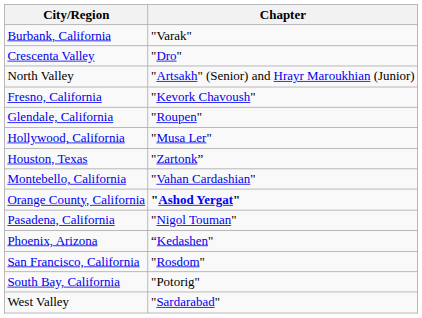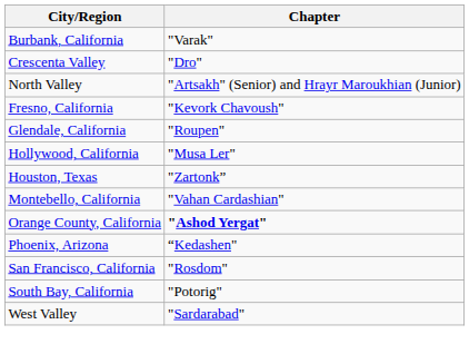 <table class="wikitable">
 <tr>
 <th>City/Region</th>
 <th>Chapter</th>
 </tr>
 <tr>
 <td><a href='#'>Burbank, California</a></td>
 <td>"Varak"</td>
 </tr>
 <tr>
 <td><a href='#'>Crescenta Valley</a></td>
 <td>"<a href='#'>Dro</a>"</td>
 </tr>
 <tr>
 <td>North Valley</td>
 <td>"<a href='#'>Artsakh</a>" (Senior) and <a href='#'>Hrayr Maroukhian</a> (Junior)</td>
 </tr>
 <tr>
 <td><a href='#'>Fresno, California</a></td>
 <td>"<a href='#'>Kevork Chavoush</a>"</td>
 </tr>
 <tr>
 <td><a href='#'>Glendale, California</a></td>
 <td>"<a href='#'>Roupen</a>"</td>
 </tr>
 <tr>
 <td><a href='#'>Hollywood, California</a></td>
 <td>"<a href='#'>Musa Ler</a>"</td>
 </tr>
 <tr>
 <td><a href='#'>Houston, Texas</a></td>
 <td>"<a href='#'>Zartonk</a>”</td>
 </tr>
 <tr>
 <td><a href='#'>Montebello, California</a></td>
 <td>"<a href='#'>Vahan Cardashian</a>"</td>
 </tr>
 <tr>
 <td><a href='#'>Orange County, California</a></td>
 <td><strong>"<a href='#'>Ashod Yergat</a>"</strong></td>
 </tr>
 <tr>
-<td><a href='#'>Pasadena, California</a></td>
-<td>"<a href='#'>Nigol Touman</a>"</td>
-</tr>
-<tr>
 <td><a href='#'>Phoenix, Arizona</a></td>
 <td>“<a href='#'>Kedashen</a>"</td>
 </tr>
 <tr>
 <td><a href='#'>San Francisco, California</a></td>
 <td>"<a href='#'>Rosdom</a>"</td>
 </tr>
 <tr>
 <td><a href='#'>South Bay, California</a></td>
 <td>"Potorig"</td>
 </tr>
 <tr>
 <td>West Valley</td>
 <td>"<a href='#'>Sardarabad</a>"</td>
 </tr>
 </table>
